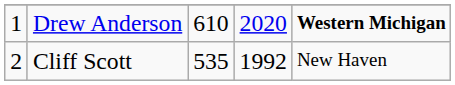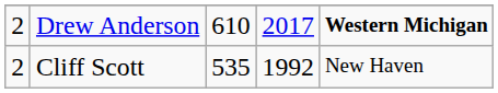 <table class="wikitable">
 <tr>
 </tr>
 <tr>
-<td>1</td>
+<td>2</td>
 <td><a href='#'>Drew Anderson</a></td>
 <td><abbr>610</abbr></td>
-<td><a href='#'>2020</a></td>
+<td><a href='#'>2017</a></td>
 <td style="font-size:80%;"><strong>Western Michigan</strong></td>
 </tr>
 <tr>
 <td>2</td>
 <td>Cliff Scott</td>
 <td><abbr>535</abbr></td>
 <td>1992</td>
 <td style="font-size:80%;">New Haven</td>
 </tr>
 </table>
